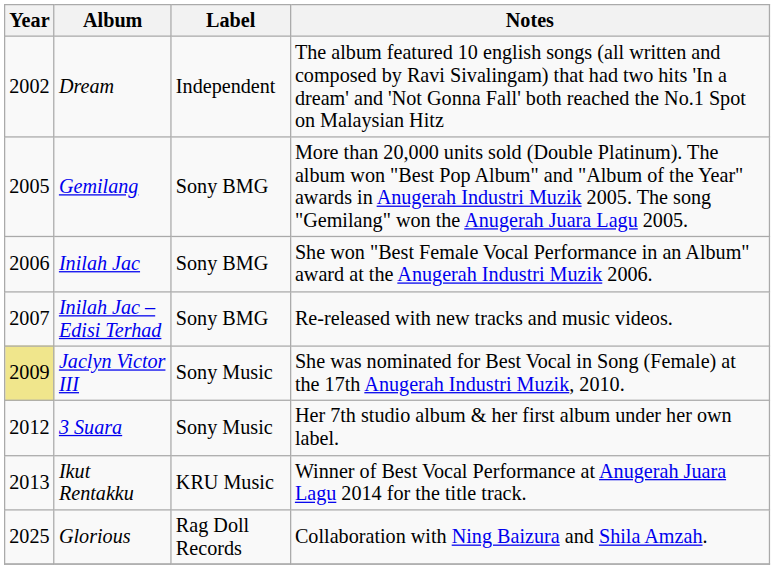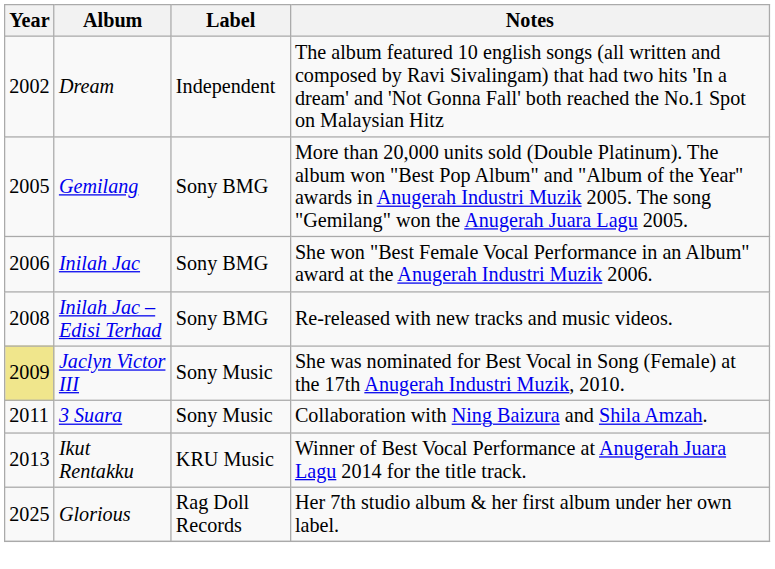 <table class="wikitable">
 <tr>
 <th>Year</th>
 <th>Album</th>
 <th>Label</th>
 <th>Notes</th>
 </tr>
 <tr>
 <td align="left">2002</td>
 <td align="left"><em>Dream</em></td>
 <td align="left">Independent</td>
 <td align="left">The album featured 10 english songs (all written and composed by Ravi Sivalingam) that had two hits 'In a dream' and 'Not Gonna Fall' both reached the No.1 Spot on Malaysian Hitz</td>
 </tr>
 <tr>
 <td align="left">2005</td>
 <td align="left"><em><a href='#'>Gemilang</a></em></td>
 <td align="left">Sony BMG</td>
 <td align="left">More than 20,000 units sold (Double Platinum). The album won "Best Pop Album" and "Album of the Year" awards in <a href='#'>Anugerah Industri Muzik</a> 2005. The song "Gemilang" won the <a href='#'>Anugerah Juara Lagu</a> 2005.</td>
 </tr>
 <tr>
 <td align="left">2006</td>
 <td align="left"><em><a href='#'>Inilah Jac</a></em></td>
 <td align="left">Sony BMG</td>
 <td align="left">She won "Best Female Vocal Performance in an Album" award at the <a href='#'>Anugerah Industri Muzik</a> 2006.</td>
 </tr>
 <tr>
-<td align="left">2007</td>
+<td align="left">2008</td>
 <td align="left"><em><a href='#'>Inilah Jac – Edisi Terhad</a></em></td>
 <td align="left">Sony BMG</td>
 <td align="left">Re-released with new tracks and music videos.</td>
 </tr>
 <tr>
 <td align="left" style="background: khaki;">2009</td>
 <td align="left"><em><a href='#'>Jaclyn Victor III</a></em></td>
 <td align="left">Sony Music</td>
 <td align="left">She was nominated for Best Vocal in Song (Female) at the 17th <a href='#'>Anugerah Industri Muzik</a>, 2010.</td>
 </tr>
 <tr>
-<td align="left">2012</td>
+<td align="left">2011</td>
 <td align="left"><em><a href='#'>3 Suara</a> </em></td>
 <td align="left">Sony Music</td>
-<td align="left">Her 7th studio album & her first album under her own label.</td>
+<td align="left">Collaboration with <a href='#'>Ning Baizura</a> and <a href='#'>Shila Amzah</a>.</td>
 </tr>
 <tr>
 <td align="left">2013</td>
 <td align="left"><em>Ikut Rentakku</em></td>
 <td align="left">KRU Music</td>
 <td align="left">Winner of Best Vocal Performance at <a href='#'>Anugerah Juara Lagu</a> 2014 for the title track.</td>
 </tr>
 <tr>
 <td align="left">2025</td>
 <td align="left"><em>Glorious</em></td>
 <td align="left">Rag Doll Records</td>
-<td align="left">Collaboration with <a href='#'>Ning Baizura</a> and <a href='#'>Shila Amzah</a>.</td>
+<td align="left">Her 7th studio album & her first album under her own label.</td>
 </tr>
 <tr>
 </tr>
 </table>
